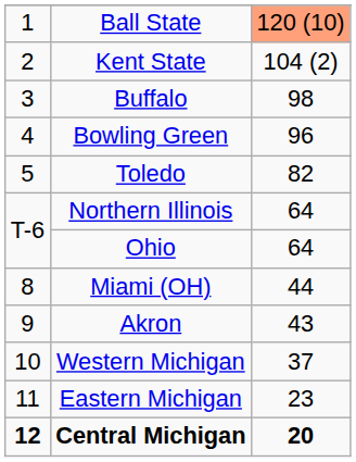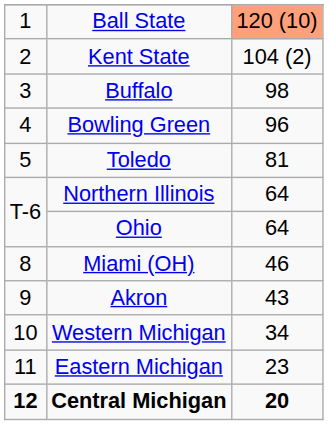 <table class="wikitable" border="1">
 <tr align=center>
 </tr>
 <tr align="center">
 <td>1</td>
 <td><a href='#'>Ball State</a></td>
 <td style="background: lightsalmon;">120 (10)</td>
 </tr>
 <tr align="center">
 <td>2</td>
 <td><a href='#'>Kent State</a></td>
 <td>104 (2)</td>
 </tr>
 <tr align="center">
 <td>3</td>
 <td><a href='#'>Buffalo</a></td>
 <td>98</td>
 </tr>
 <tr align="center">
 <td>4</td>
 <td><a href='#'>Bowling Green</a></td>
 <td>96</td>
 </tr>
 <tr align="center">
 <td>5</td>
 <td><a href='#'>Toledo</a></td>
-<td>82</td>
+<td>81</td>
 </tr>
 <tr align="center">
 <td rowspan=2>T-6</td>
 <td><a href='#'>Northern Illinois</a></td>
 <td>64</td>
 </tr>
 <tr align="center">
 <td><a href='#'>Ohio</a></td>
 <td>64</td>
 </tr>
 <tr align="center">
 <td>8</td>
 <td><a href='#'>Miami (OH)</a></td>
-<td>44</td>
+<td>46</td>
 </tr>
 <tr align="center">
 <td>9</td>
 <td><a href='#'>Akron</a></td>
 <td>43</td>
 </tr>
 <tr align="center">
 <td>10</td>
 <td><a href='#'>Western Michigan</a></td>
-<td>37</td>
+<td>34</td>
 </tr>
 <tr align="center">
 <td>11</td>
 <td><a href='#'>Eastern Michigan</a></td>
 <td>23</td>
 </tr>
 <tr align="center">
 <td><strong>12</strong></td>
 <td><strong>Central Michigan</strong></td>
 <td><strong>20</strong></td>
 </tr>
 </table>
